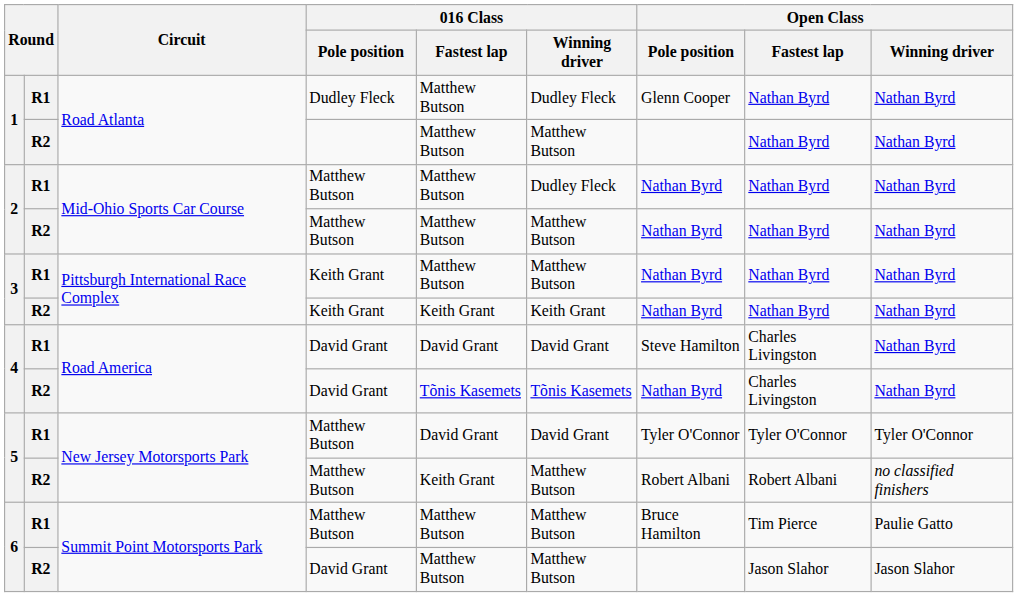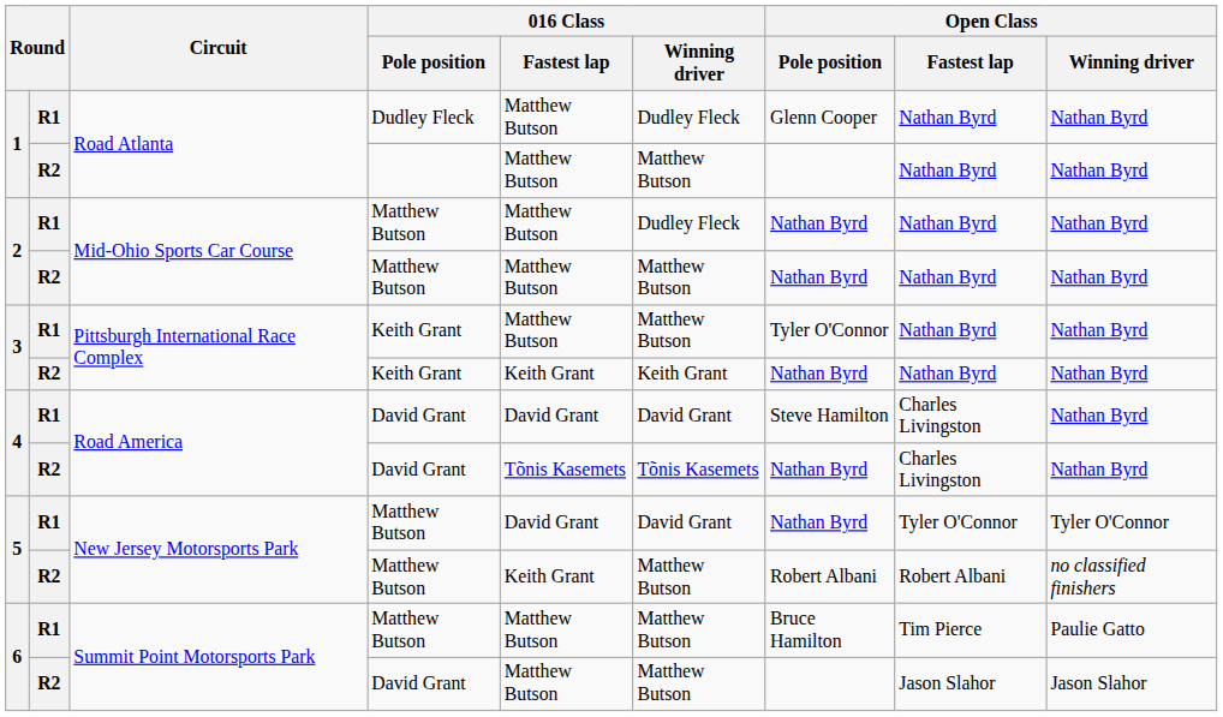 <table class="wikitable" style="font-size: 85%;" border="1">
 <tr>
 <th colspan="2" rowspan="2">Round</th>
 <th rowspan="2">Circuit</th>
 <th colspan="3">016 Class</th>
 <th colspan="3">Open Class</th>
 </tr>
 <tr>
 <th>Pole position</th>
 <th>Fastest lap</th>
 <th>Winning driver</th>
 <th>Pole position</th>
 <th>Fastest lap</th>
 <th>Winning driver</th>
 </tr>
 <tr>
 <th rowspan="2">1</th>
 <th>R1</th>
 <td rowspan="2"><a href='#'>Road Atlanta</a></td>
 <td> Dudley Fleck</td>
 <td> Matthew Butson</td>
 <td> Dudley Fleck</td>
 <td> Glenn Cooper</td>
 <td> <a href='#'>Nathan Byrd</a></td>
 <td> <a href='#'>Nathan Byrd</a></td>
 </tr>
 <tr>
 <th>R2</th>
 <td></td>
 <td> Matthew Butson</td>
 <td> Matthew Butson</td>
 <td></td>
 <td> <a href='#'>Nathan Byrd</a></td>
 <td> <a href='#'>Nathan Byrd</a></td>
 </tr>
 <tr>
 <th rowspan="2">2</th>
 <th>R1</th>
 <td rowspan="2"><a href='#'>Mid-Ohio Sports Car Course</a></td>
 <td> Matthew Butson</td>
 <td> Matthew Butson</td>
 <td> Dudley Fleck</td>
 <td> <a href='#'>Nathan Byrd</a></td>
 <td> <a href='#'>Nathan Byrd</a></td>
 <td> <a href='#'>Nathan Byrd</a></td>
 </tr>
 <tr>
 <th>R2</th>
 <td> Matthew Butson</td>
 <td> Matthew Butson</td>
 <td> Matthew Butson</td>
 <td> <a href='#'>Nathan Byrd</a></td>
 <td> <a href='#'>Nathan Byrd</a></td>
 <td> <a href='#'>Nathan Byrd</a></td>
 </tr>
 <tr>
 <th rowspan="2">3</th>
 <th>R1</th>
 <td rowspan="2"><a href='#'>Pittsburgh International Race Complex</a></td>
 <td> Keith Grant</td>
 <td> Matthew Butson</td>
 <td> Matthew Butson</td>
-<td> <a href='#'>Nathan Byrd</a></td>
+<td> Tyler O'Connor</td>
 <td> <a href='#'>Nathan Byrd</a></td>
 <td> <a href='#'>Nathan Byrd</a></td>
 </tr>
 <tr>
 <th>R2</th>
 <td> Keith Grant</td>
 <td> Keith Grant</td>
 <td> Keith Grant</td>
 <td> <a href='#'>Nathan Byrd</a></td>
 <td> <a href='#'>Nathan Byrd</a></td>
 <td> <a href='#'>Nathan Byrd</a></td>
 </tr>
 <tr>
 <th rowspan="2">4</th>
 <th>R1</th>
 <td rowspan="2"><a href='#'>Road America</a></td>
 <td> David Grant</td>
 <td> David Grant</td>
 <td> David Grant</td>
 <td> Steve Hamilton</td>
 <td> Charles Livingston</td>
 <td> <a href='#'>Nathan Byrd</a></td>
 </tr>
 <tr>
 <th>R2</th>
 <td> David Grant</td>
 <td> <a href='#'>Tõnis Kasemets</a></td>
 <td> <a href='#'>Tõnis Kasemets</a></td>
 <td> <a href='#'>Nathan Byrd</a></td>
 <td> Charles Livingston</td>
 <td> <a href='#'>Nathan Byrd</a></td>
 </tr>
 <tr>
 <th rowspan="2">5</th>
 <th>R1</th>
 <td rowspan="2"><a href='#'>New Jersey Motorsports Park</a></td>
 <td> Matthew Butson</td>
 <td> David Grant</td>
 <td> David Grant</td>
-<td> Tyler O'Connor</td>
+<td> <a href='#'>Nathan Byrd</a></td>
 <td> Tyler O'Connor</td>
 <td> Tyler O'Connor</td>
 </tr>
 <tr>
 <th>R2</th>
 <td> Matthew Butson</td>
 <td> Keith Grant</td>
 <td> Matthew Butson</td>
 <td> Robert Albani</td>
 <td> Robert Albani</td>
 <td><em>no classified finishers</em></td>
 </tr>
 <tr>
 <th rowspan="2">6</th>
 <th>R1</th>
 <td rowspan="2"><a href='#'>Summit Point Motorsports Park</a></td>
 <td> Matthew Butson</td>
 <td> Matthew Butson</td>
 <td> Matthew Butson</td>
 <td> Bruce Hamilton</td>
 <td> Tim Pierce</td>
 <td> Paulie Gatto</td>
 </tr>
 <tr>
 <th>R2</th>
 <td> David Grant</td>
 <td> Matthew Butson</td>
 <td> Matthew Butson</td>
 <td></td>
 <td> Jason Slahor</td>
 <td> Jason Slahor</td>
 </tr>
 </table>
